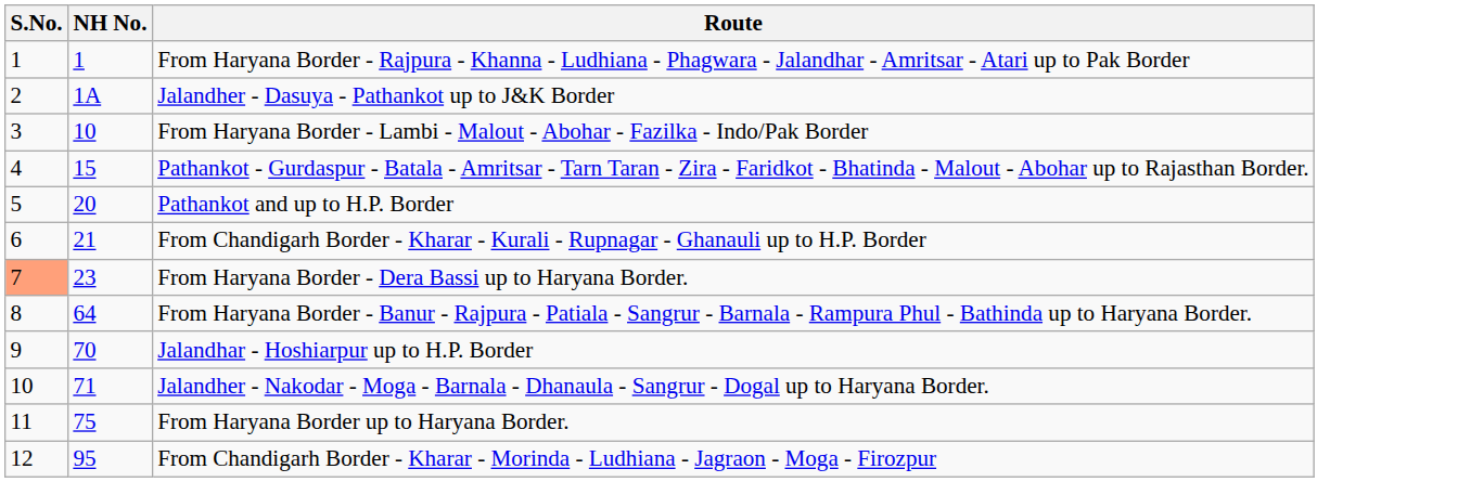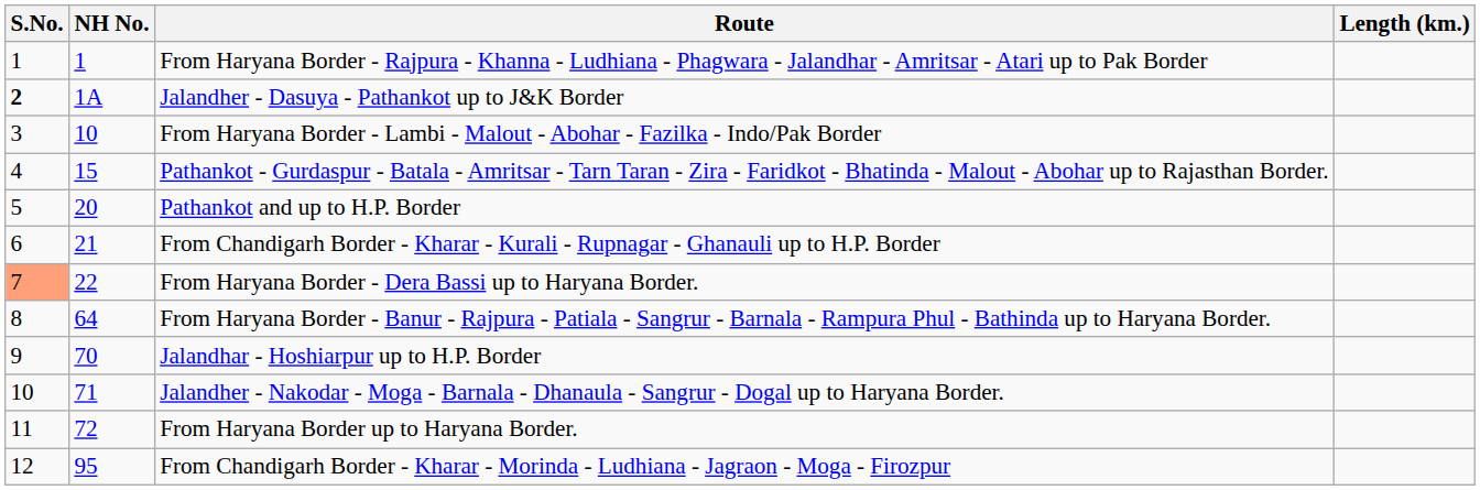 <table class="wikitable">
 <tr>
 <th>S.No.</th>
 <th>NH No.</th>
 <th>Route</th>
+<th>Length (km.)</th>
 </tr>
 <tr>
 <td>1</td>
 <td><a href='#'>1</a></td>
 <td>From Haryana Border - <a href='#'>Rajpura</a> - <a href='#'>Khanna</a> - <a href='#'>Ludhiana</a> - <a href='#'>Phagwara</a> - <a href='#'>Jalandhar</a> - <a href='#'>Amritsar</a> - <a href='#'>Atari</a>  up to Pak Border</td>
+<td></td>
 </tr>
 <tr>
-<td>2</td>
+<td><strong>2</strong></td>
 <td><a href='#'>1A</a></td>
 <td><a href='#'>Jalandher</a> - <a href='#'>Dasuya</a> - <a href='#'>Pathankot</a>  up to J&K Border</td>
+<td></td>
 </tr>
 <tr>
 <td>3</td>
 <td><a href='#'>10</a></td>
 <td>From Haryana Border - Lambi - <a href='#'>Malout</a> - <a href='#'>Abohar</a> - <a href='#'>Fazilka</a> - Indo/Pak Border</td>
+<td></td>
 </tr>
 <tr>
 <td>4</td>
 <td><a href='#'>15</a></td>
 <td><a href='#'>Pathankot</a> - <a href='#'>Gurdaspur</a> - <a href='#'>Batala</a> - <a href='#'>Amritsar</a> - <a href='#'>Tarn Taran</a> - <a href='#'>Zira</a> - <a href='#'>Faridkot</a> - <a href='#'>Bhatinda</a> - <a href='#'>Malout</a> - <a href='#'>Abohar</a>  up to Rajasthan Border.</td>
+<td></td>
 </tr>
 <tr>
 <td>5</td>
 <td><a href='#'>20</a></td>
 <td><a href='#'>Pathankot</a> and up to H.P. Border</td>
+<td></td>
 </tr>
 <tr>
 <td>6</td>
 <td><a href='#'>21</a></td>
 <td>From Chandigarh Border - <a href='#'>Kharar</a> - <a href='#'>Kurali</a> - <a href='#'>Rupnagar</a> - <a href='#'>Ghanauli</a>  up to H.P. Border</td>
+<td></td>
 </tr>
 <tr>
 <td style="background: lightsalmon;">7</td>
-<td><a href='#'>23</a></td>
+<td><a href='#'>22</a></td>
 <td>From Haryana Border - <a href='#'>Dera Bassi</a>  up to Haryana Border.</td>
+<td></td>
 </tr>
 <tr>
 <td>8</td>
 <td><a href='#'>64</a></td>
 <td>From Haryana Border - <a href='#'>Banur</a> - <a href='#'>Rajpura</a> - <a href='#'>Patiala</a> - <a href='#'>Sangrur</a> - <a href='#'>Barnala</a> - <a href='#'>Rampura Phul</a> - <a href='#'>Bathinda</a>  up to Haryana Border.</td>
+<td></td>
 </tr>
 <tr>
 <td>9</td>
 <td><a href='#'>70</a></td>
 <td><a href='#'>Jalandhar</a> - <a href='#'>Hoshiarpur</a>  up to H.P. Border</td>
+<td></td>
 </tr>
 <tr>
 <td>10</td>
 <td><a href='#'>71</a></td>
 <td><a href='#'>Jalandher</a> - <a href='#'>Nakodar</a> - <a href='#'>Moga</a> - <a href='#'>Barnala</a> - <a href='#'>Dhanaula</a> - <a href='#'>Sangrur</a> - <a href='#'>Dogal</a>  up to Haryana Border.</td>
+<td></td>
 </tr>
 <tr>
 <td>11</td>
-<td><a href='#'>75</a></td>
+<td><a href='#'>72</a></td>
 <td>From Haryana Border up to Haryana Border.</td>
+<td></td>
 </tr>
 <tr>
 <td>12</td>
 <td><a href='#'>95</a></td>
 <td>From Chandigarh Border - <a href='#'>Kharar</a> - <a href='#'>Morinda</a> - <a href='#'>Ludhiana</a> - <a href='#'>Jagraon</a> - <a href='#'>Moga</a> - <a href='#'>Firozpur</a></td>
+<td></td>
 </tr>
 </table>
